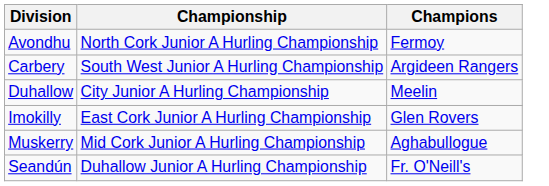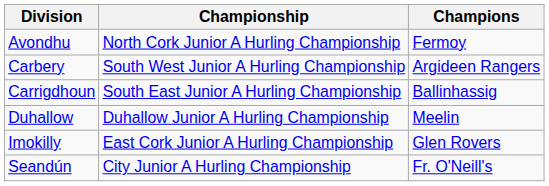 <table class="wikitable">
 <tr>
 <th>Division</th>
 <th>Championship</th>
 <th>Champions</th>
 </tr>
 <tr>
 <td><a href='#'>Avondhu</a></td>
 <td><a href='#'>North Cork Junior A Hurling Championship</a></td>
 <td><a href='#'>Fermoy</a></td>
 </tr>
 <tr>
 <td><a href='#'>Carbery</a></td>
 <td><a href='#'>South West Junior A Hurling Championship</a></td>
 <td><a href='#'>Argideen Rangers</a></td>
 </tr>
 <tr>
+<td><a href='#'>Carrigdhoun</a></td>
+<td><a href='#'>South East Junior A Hurling Championship</a></td>
+<td><a href='#'>Ballinhassig</a></td>
+</tr>
+<tr>
 <td><a href='#'>Duhallow</a></td>
-<td><a href='#'>City Junior A Hurling Championship</a></td>
+<td><a href='#'>Duhallow Junior A Hurling Championship</a></td>
 <td><a href='#'>Meelin</a></td>
 </tr>
 <tr>
 <td><a href='#'>Imokilly</a></td>
 <td><a href='#'>East Cork Junior A Hurling Championship</a></td>
 <td><a href='#'>Glen Rovers</a></td>
 </tr>
 <tr>
-<td><a href='#'>Muskerry</a></td>
-<td><a href='#'>Mid Cork Junior A Hurling Championship</a></td>
-<td><a href='#'>Aghabullogue</a></td>
-</tr>
-<tr>
 <td><a href='#'>Seandún</a></td>
-<td><a href='#'>Duhallow Junior A Hurling Championship</a></td>
+<td><a href='#'>City Junior A Hurling Championship</a></td>
 <td><a href='#'>Fr. O'Neill's</a></td>
 </tr>
 </table>
